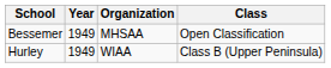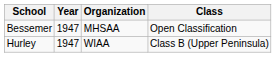 <table class="wikitable">
 <tr>
 <th>School</th>
 <th>Year</th>
 <th>Organization</th>
 <th>Class</th>
 </tr>
 <tr>
 <td>Bessemer</td>
-<td>1949</td>
+<td>1947</td>
 <td>MHSAA</td>
 <td>Open Classification</td>
 </tr>
 <tr>
 <td>Hurley</td>
-<td>1949</td>
+<td>1947</td>
 <td>WIAA</td>
 <td>Class B (Upper Peninsula)</td>
 </tr>
 </table>
